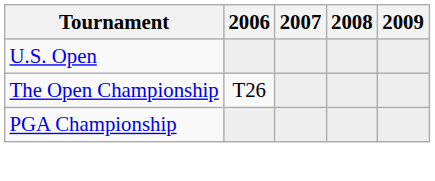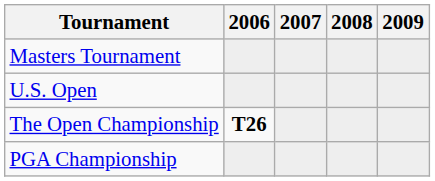 <table class="wikitable" style="font-size:95%;text-align:center;">
 <tr>
 <th>Tournament</th>
 <th>2006</th>
 <th>2007</th>
 <th>2008</th>
 <th>2009</th>
+</tr>
+<tr>
+<td align=left><a href='#'>Masters Tournament</a></td>
+<td style="background:#eeeeee;"></td>
+<td style="background:#eeeeee;"></td>
+<td style="background:#eeeeee;"></td>
+<td style="background:#eeeeee;"></td>
 </tr>
 <tr>
 <td align=left><a href='#'>U.S. Open</a></td>
 <td style="background:#eeeeee;"></td>
 <td style="background:#eeeeee;"></td>
 <td style="background:#eeeeee;"></td>
 <td style="background:#eeeeee;"></td>
 </tr>
 <tr>
 <td align=left><a href='#'>The Open Championship</a></td>
-<td>T26</td>
+<td><strong>T26</strong></td>
 <td style="background:#eeeeee;"></td>
 <td style="background:#eeeeee;"></td>
 <td style="background:#eeeeee;"></td>
 </tr>
 <tr>
 <td align=left><a href='#'>PGA Championship</a></td>
 <td style="background:#eeeeee;"></td>
 <td style="background:#eeeeee;"></td>
 <td style="background:#eeeeee;"></td>
 <td style="background:#eeeeee;"></td>
 </tr>
 </table>
